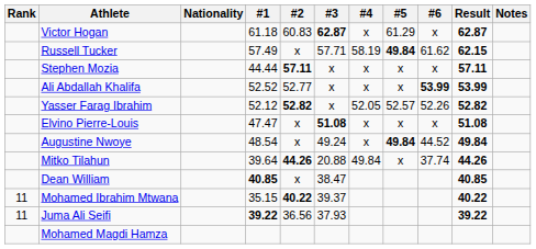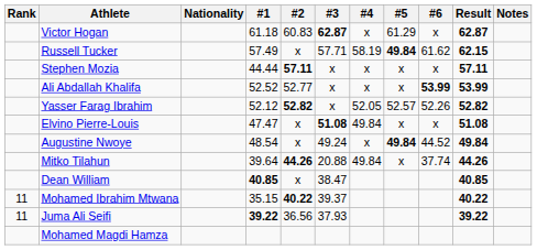 <table class="wikitable sortable" style="text-align:center">
 <tr>
 <th>Rank</th>
 <th>Athlete</th>
 <th>Nationality</th>
 <th>#1</th>
 <th>#2</th>
 <th>#3</th>
 <th>#4</th>
 <th>#5</th>
 <th>#6</th>
 <th>Result</th>
 <th>Notes</th>
 </tr>
 <tr>
 <td></td>
 <td align="left"><a href='#'>Victor Hogan</a></td>
 <td align=left></td>
 <td>61.18</td>
 <td>60.83</td>
 <td><strong>62.87</strong></td>
 <td>x</td>
 <td>61.29</td>
 <td>x</td>
 <td><strong>62.87</strong></td>
 <td></td>
 </tr>
 <tr>
 <td></td>
 <td align="left"><a href='#'>Russell Tucker</a></td>
 <td align=left></td>
 <td>57.49</td>
 <td>x</td>
 <td>57.71</td>
 <td>58.19</td>
 <td><strong>49.84</strong></td>
 <td>61.62</td>
 <td><strong>62.15</strong></td>
 <td></td>
 </tr>
 <tr>
 <td></td>
 <td align="left"><a href='#'>Stephen Mozia</a></td>
 <td align=left></td>
 <td>44.44</td>
 <td><strong>57.11</strong></td>
 <td>x</td>
 <td>x</td>
 <td>x</td>
 <td>x</td>
 <td><strong>57.11</strong></td>
 <td></td>
 </tr>
 <tr>
 <td></td>
 <td align="left"><a href='#'>Ali Abdallah Khalifa</a></td>
 <td align=left></td>
 <td>52.52</td>
 <td>52.77</td>
 <td>x</td>
 <td>x</td>
 <td>x</td>
 <td><strong>53.99</strong></td>
 <td><strong>53.99</strong></td>
 <td></td>
 </tr>
 <tr>
 <td></td>
 <td align="left"><a href='#'>Yasser Farag Ibrahim</a></td>
 <td align=left></td>
 <td>52.12</td>
 <td><strong>52.82</strong></td>
 <td>x</td>
 <td>52.05</td>
 <td>52.57</td>
 <td>52.26</td>
 <td><strong>52.82</strong></td>
 <td></td>
 </tr>
 <tr>
 <td></td>
 <td align="left"><a href='#'>Elvino Pierre-Louis</a></td>
 <td align=left></td>
 <td>47.47</td>
 <td>x</td>
 <td><strong>51.08</strong></td>
-<td>x</td>
+<td>49.84</td>
 <td>x</td>
 <td>x</td>
 <td><strong>51.08</strong></td>
 <td></td>
 </tr>
 <tr>
 <td></td>
 <td align="left"><a href='#'>Augustine Nwoye</a></td>
 <td align=left></td>
 <td>48.54</td>
 <td>x</td>
 <td>49.24</td>
 <td>x</td>
 <td><strong>49.84</strong></td>
 <td>44.52</td>
 <td><strong>49.84</strong></td>
 <td></td>
 </tr>
 <tr>
 <td></td>
 <td align="left"><a href='#'>Mitko Tilahun</a></td>
 <td align=left></td>
 <td>39.64</td>
 <td><strong>44.26</strong></td>
 <td>20.88</td>
 <td>49.84</td>
 <td>x</td>
 <td>37.74</td>
 <td><strong>44.26</strong></td>
 <td></td>
 </tr>
 <tr>
 <td></td>
 <td align="left"><a href='#'>Dean William</a></td>
 <td align=left></td>
 <td><strong>40.85</strong></td>
 <td>x</td>
 <td>38.47</td>
 <td></td>
 <td></td>
 <td></td>
 <td><strong>40.85</strong></td>
 <td></td>
 </tr>
 <tr>
 <td>11</td>
 <td align="left"><a href='#'>Mohamed Ibrahim Mtwana</a></td>
 <td align=left></td>
 <td>35.15</td>
 <td><strong>40.22</strong></td>
 <td>39.37</td>
 <td></td>
 <td></td>
 <td></td>
 <td><strong>40.22</strong></td>
 <td></td>
 </tr>
 <tr>
 <td>11</td>
 <td align="left"><a href='#'>Juma Ali Seifi</a></td>
 <td align=left></td>
 <td><strong>39.22</strong></td>
 <td>36.56</td>
 <td>37.93</td>
 <td></td>
 <td></td>
 <td></td>
 <td><strong>39.22</strong></td>
 <td></td>
 </tr>
 <tr>
 <td></td>
 <td align="left"><a href='#'>Mohamed Magdi Hamza</a></td>
 <td align=left></td>
 <td></td>
 <td></td>
 <td></td>
 <td></td>
 <td></td>
 <td></td>
 <td><strong></strong></td>
 <td></td>
 </tr>
 </table>
